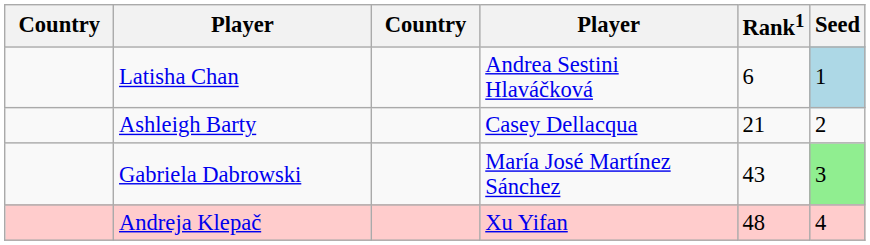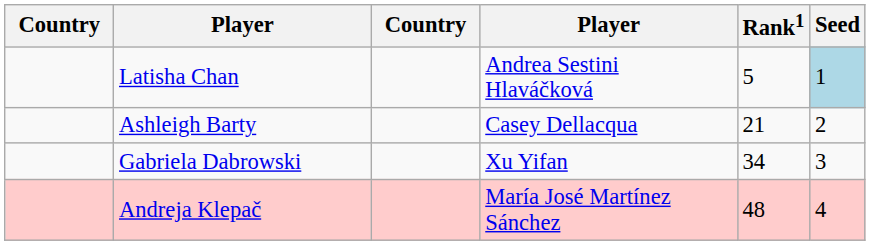 <table class="sortable wikitable">
 <tr>
 <th width="70">Country</th>
 <th width="175">Player</th>
 <th width="70">Country</th>
 <th width="175">Player</th>
 <th>Rank<sup>1</sup></th>
 <th>Seed</th>
 </tr>
 <tr>
 <td></td>
 <td><a href='#'>Latisha Chan</a></td>
 <td></td>
 <td><a href='#'>Andrea Sestini Hlaváčková</a></td>
-<td>6</td>
+<td>5</td>
 <td style="background: lightblue;">1</td>
 </tr>
 <tr>
 <td></td>
 <td><a href='#'>Ashleigh Barty</a></td>
 <td></td>
 <td><a href='#'>Casey Dellacqua</a></td>
 <td>21</td>
 <td>2</td>
 </tr>
 <tr>
 <td></td>
 <td><a href='#'>Gabriela Dabrowski</a></td>
 <td></td>
-<td><a href='#'>María José Martínez Sánchez</a></td>
-<td>43</td>
-<td style="background: lightgreen;">3</td>
+<td><a href='#'>Xu Yifan</a></td>
+<td>34</td>
+<td>3</td>
 </tr>
 <tr style="background:#fcc;">
 <td></td>
 <td><a href='#'>Andreja Klepač</a></td>
 <td></td>
-<td><a href='#'>Xu Yifan</a></td>
+<td><a href='#'>María José Martínez Sánchez</a></td>
 <td>48</td>
 <td>4</td>
 </tr>
 </table>
